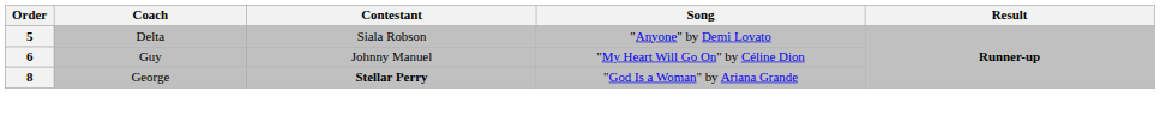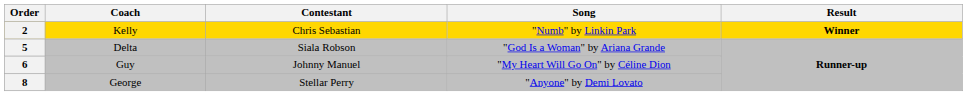 <table class="wikitable" style="text-align:center; width:89%;">
 <tr>
 <th width="1%">Order</th>
 <th width="10%">Coach</th>
 <th width="15%">Contestant</th>
 <th width="17%">Song</th>
 <th width="15%">Result</th>
 </tr>
+<tr style="background:gold;">
+<th scope="row">2</th>
+<td>Kelly</td>
+<td>Chris Sebastian</td>
+<td>"<a href='#'>Numb</a>" by <a href='#'>Linkin Park</a></td>
+<td><strong>Winner</strong></td>
+</tr>
 <tr style="background:silver;">
 <th scope="row">5</th>
 <td>Delta</td>
 <td>Siala Robson</td>
-<td>"<a href='#'>Anyone</a>" by <a href='#'>Demi Lovato</a></td>
+<td>"<a href='#'>God Is a Woman</a>" by <a href='#'>Ariana Grande</a></td>
 <td rowspan="3"><strong>Runner-up</strong></td>
 </tr>
 <tr style="background:silver;">
 <th scope="row">6</th>
 <td>Guy</td>
 <td>Johnny Manuel</td>
 <td>"<a href='#'>My Heart Will Go On</a>" by <a href='#'>Céline Dion</a></td>
 </tr>
 <tr style="background:silver;">
 <th scope="row">8</th>
 <td>George</td>
-<td><strong>Stellar Perry</strong></td>
-<td>"<a href='#'>God Is a Woman</a>" by <a href='#'>Ariana Grande</a></td>
+<td>Stellar Perry</td>
+<td>"<a href='#'>Anyone</a>" by <a href='#'>Demi Lovato</a></td>
 </tr>
 </table>
